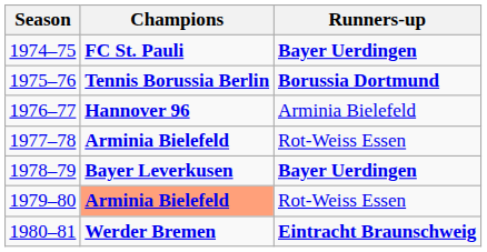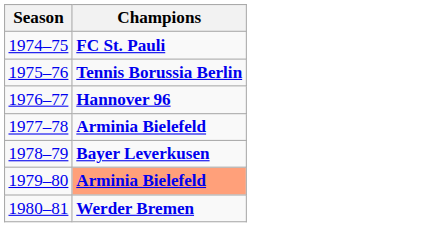 <table class="wikitable">
 <tr>
 <th>Season</th>
 <th>Champions</th>
-<th>Runners-up</th>
 </tr>
 <tr>
 <td><a href='#'>1974–75</a></td>
 <td><strong><a href='#'>FC St. Pauli</a></strong></td>
-<td><strong><a href='#'>Bayer Uerdingen</a></strong></td>
 </tr>
 <tr>
 <td><a href='#'>1975–76</a></td>
 <td><strong><a href='#'>Tennis Borussia Berlin</a></strong></td>
-<td><strong><a href='#'>Borussia Dortmund</a></strong></td>
 </tr>
 <tr>
 <td><a href='#'>1976–77</a></td>
 <td><strong><a href='#'>Hannover 96</a></strong></td>
-<td><a href='#'>Arminia Bielefeld</a></td>
 </tr>
 <tr>
 <td><a href='#'>1977–78</a></td>
 <td><strong><a href='#'>Arminia Bielefeld</a></strong></td>
-<td><a href='#'>Rot-Weiss Essen</a></td>
 </tr>
 <tr>
 <td><a href='#'>1978–79</a></td>
 <td><strong><a href='#'>Bayer Leverkusen</a></strong></td>
-<td><strong><a href='#'>Bayer Uerdingen</a></strong></td>
 </tr>
 <tr>
 <td><a href='#'>1979–80</a></td>
 <td style="background: lightsalmon;"><strong><a href='#'>Arminia Bielefeld</a></strong></td>
-<td><a href='#'>Rot-Weiss Essen</a></td>
 </tr>
 <tr>
 <td><a href='#'>1980–81</a></td>
 <td><strong><a href='#'>Werder Bremen</a></strong></td>
-<td><strong><a href='#'>Eintracht Braunschweig</a></strong></td>
 </tr>
 </table>
